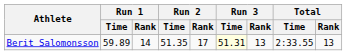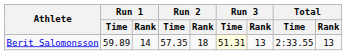 <table class="wikitable" border="1" style="font-size:90%">
 <tr>
 <th rowspan="2">Athlete</th>
 <th colspan="2">Run 1</th>
 <th colspan="2">Run 2</th>
 <th colspan="2">Run 3</th>
 <th colspan="2">Total</th>
 </tr>
 <tr>
 <th>Time</th>
 <th>Rank</th>
 <th>Time</th>
 <th>Rank</th>
 <th>Time</th>
 <th>Rank</th>
 <th>Time</th>
 <th>Rank</th>
 </tr>
 <tr>
 <td><a href='#'>Berit Salomonsson</a></td>
 <td align="center">59.89</td>
 <td align="center">14</td>
-<td align="center">51.35</td>
-<td align="center">17</td>
+<td align="center">57.35</td>
+<td align="center">18</td>
 <td align="center" style="background: lightyellow;">51.31</td>
 <td align="center">13</td>
 <td align="center">2:33.55</td>
 <td align="center">13</td>
 </tr>
 </table>
